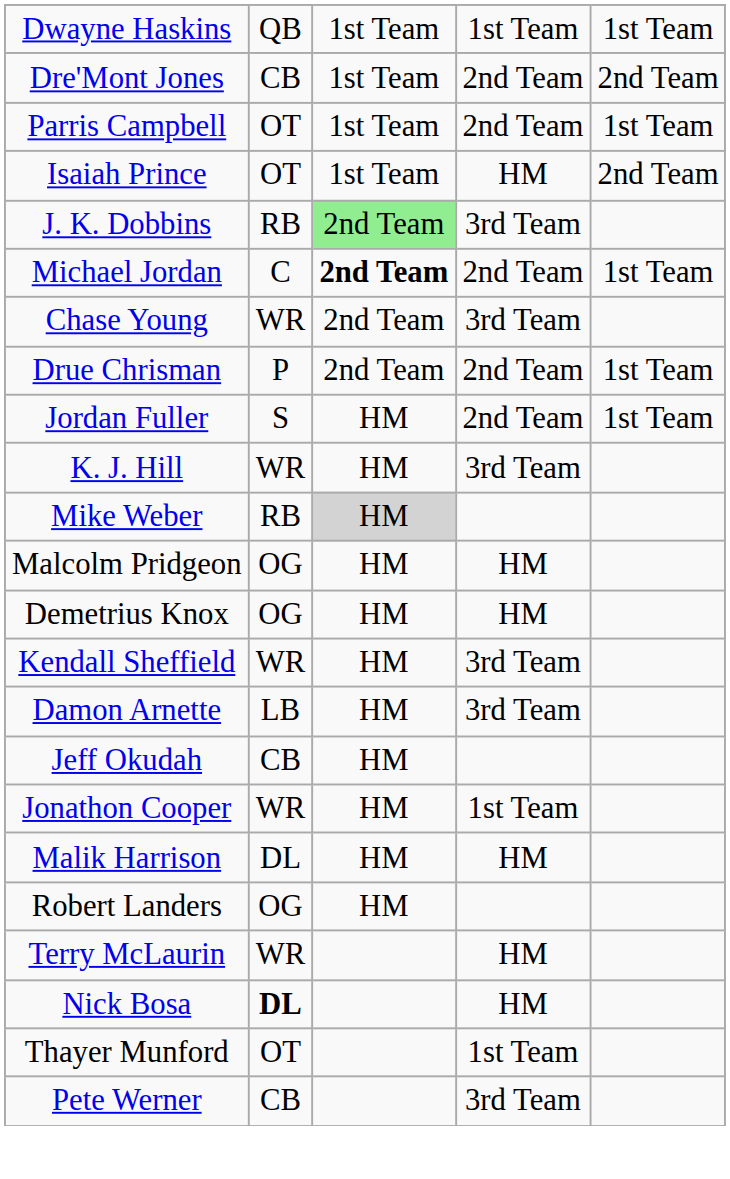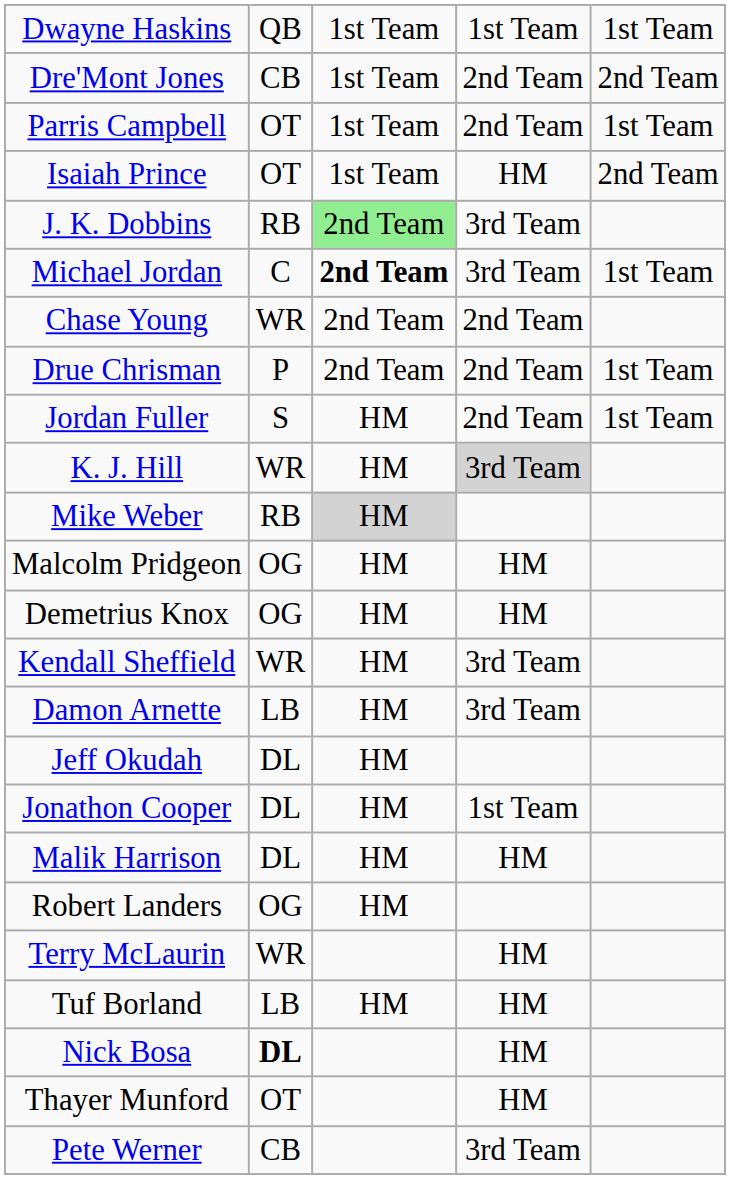 <table class="wikitable sortable sortable" style="text-align: center">
 <tr>
 <td><a href='#'>Dwayne Haskins</a></td>
 <td>QB</td>
 <td>1st Team</td>
 <td>1st Team</td>
 <td>1st Team</td>
 </tr>
 <tr>
 <td><a href='#'>Dre'Mont Jones</a></td>
 <td>CB</td>
 <td>1st Team</td>
 <td>2nd Team</td>
 <td>2nd Team</td>
 </tr>
 <tr>
 <td><a href='#'>Parris Campbell</a></td>
 <td>OT</td>
 <td>1st Team</td>
 <td>2nd Team</td>
 <td>1st Team</td>
 </tr>
 <tr>
 <td><a href='#'>Isaiah Prince</a></td>
 <td>OT</td>
 <td>1st Team</td>
 <td data-sort-value="4">HM</td>
 <td>2nd Team</td>
 </tr>
 <tr>
 <td><a href='#'>J. K. Dobbins</a></td>
 <td>RB</td>
 <td style="background: lightgreen;">2nd Team</td>
 <td>3rd Team</td>
 <td data-sort-value="5"></td>
 </tr>
 <tr>
 <td><a href='#'>Michael Jordan</a></td>
 <td>C</td>
 <td><strong>2nd Team</strong></td>
-<td>2nd Team</td>
+<td>3rd Team</td>
 <td>1st Team</td>
 </tr>
 <tr>
 <td><a href='#'>Chase Young</a></td>
 <td>WR</td>
 <td>2nd Team</td>
-<td>3rd Team</td>
+<td>2nd Team</td>
 <td data-sort-value="5"></td>
 </tr>
 <tr>
 <td><a href='#'>Drue Chrisman</a></td>
 <td>P</td>
 <td>2nd Team</td>
 <td>2nd Team</td>
 <td>1st Team</td>
 </tr>
 <tr>
 <td><a href='#'>Jordan Fuller</a></td>
 <td>S</td>
 <td data-sort-value="4">HM</td>
 <td>2nd Team</td>
 <td>1st Team</td>
 </tr>
 <tr>
 <td><a href='#'>K. J. Hill</a></td>
 <td>WR</td>
 <td data-sort-value="4">HM</td>
-<td>3rd Team</td>
+<td style="background: lightgrey;">3rd Team</td>
 <td data-sort-value="5"></td>
 </tr>
 <tr>
 <td><a href='#'>Mike Weber</a></td>
 <td>RB</td>
 <td data-sort-value="4" style="background: lightgrey;">HM</td>
 <td data-sort-value="5"></td>
 <td data-sort-value="5"></td>
 </tr>
 <tr>
 <td>Malcolm Pridgeon</td>
 <td>OG</td>
 <td data-sort-value="4">HM</td>
 <td data-sort-value="4">HM</td>
 <td data-sort-value="5"></td>
 </tr>
 <tr>
 <td>Demetrius Knox</td>
 <td>OG</td>
 <td data-sort-value="4">HM</td>
 <td data-sort-value="4">HM</td>
 <td data-sort-value="5"></td>
 </tr>
 <tr>
 <td><a href='#'>Kendall Sheffield</a></td>
 <td>WR</td>
 <td data-sort-value="4">HM</td>
 <td>3rd Team</td>
 <td data-sort-value="5"></td>
 </tr>
 <tr>
 <td><a href='#'>Damon Arnette</a></td>
 <td>LB</td>
 <td data-sort-value="4">HM</td>
 <td>3rd Team</td>
 <td data-sort-value="5"></td>
 </tr>
 <tr>
 <td><a href='#'>Jeff Okudah</a></td>
-<td>CB</td>
+<td>DL</td>
 <td data-sort-value="4">HM</td>
 <td data-sort-value="5"></td>
 <td data-sort-value="5"></td>
 </tr>
 <tr>
 <td><a href='#'>Jonathon Cooper</a></td>
-<td>WR</td>
+<td>DL</td>
 <td data-sort-value="4">HM</td>
 <td>1st Team</td>
 <td data-sort-value="5"></td>
 </tr>
 <tr>
 <td><a href='#'>Malik Harrison</a></td>
 <td>DL</td>
 <td data-sort-value="4">HM</td>
 <td data-sort-value="4">HM</td>
 <td data-sort-value="5"></td>
 </tr>
 <tr>
 <td>Robert Landers</td>
 <td>OG</td>
 <td data-sort-value="4">HM</td>
 <td data-sort-value="5"></td>
 <td data-sort-value="5"></td>
 </tr>
 <tr>
 <td><a href='#'>Terry McLaurin</a></td>
 <td>WR</td>
 <td data-sort-value="5"></td>
 <td data-sort-value="4">HM</td>
 <td data-sort-value="5"></td>
 </tr>
 <tr>
+<td>Tuf Borland</td>
+<td>LB</td>
+<td data-sort-value="4">HM</td>
+<td data-sort-value="4">HM</td>
+<td data-sort-value="5"></td>
+</tr>
+<tr>
 <td><a href='#'>Nick Bosa</a></td>
 <td><strong>DL</strong></td>
 <td data-sort-value="5"></td>
 <td data-sort-value="4">HM</td>
 <td data-sort-value="5"></td>
 </tr>
 <tr>
 <td>Thayer Munford</td>
 <td>OT</td>
 <td data-sort-value="5"></td>
-<td>1st Team</td>
+<td data-sort-value="4">HM</td>
 <td data-sort-value="5"></td>
 </tr>
 <tr>
 <td><a href='#'>Pete Werner</a></td>
 <td>CB</td>
 <td data-sort-value="5"></td>
 <td>3rd Team</td>
 <td data-sort-value="5"></td>
 </tr>
 <tr>
 </tr>
 </table>
